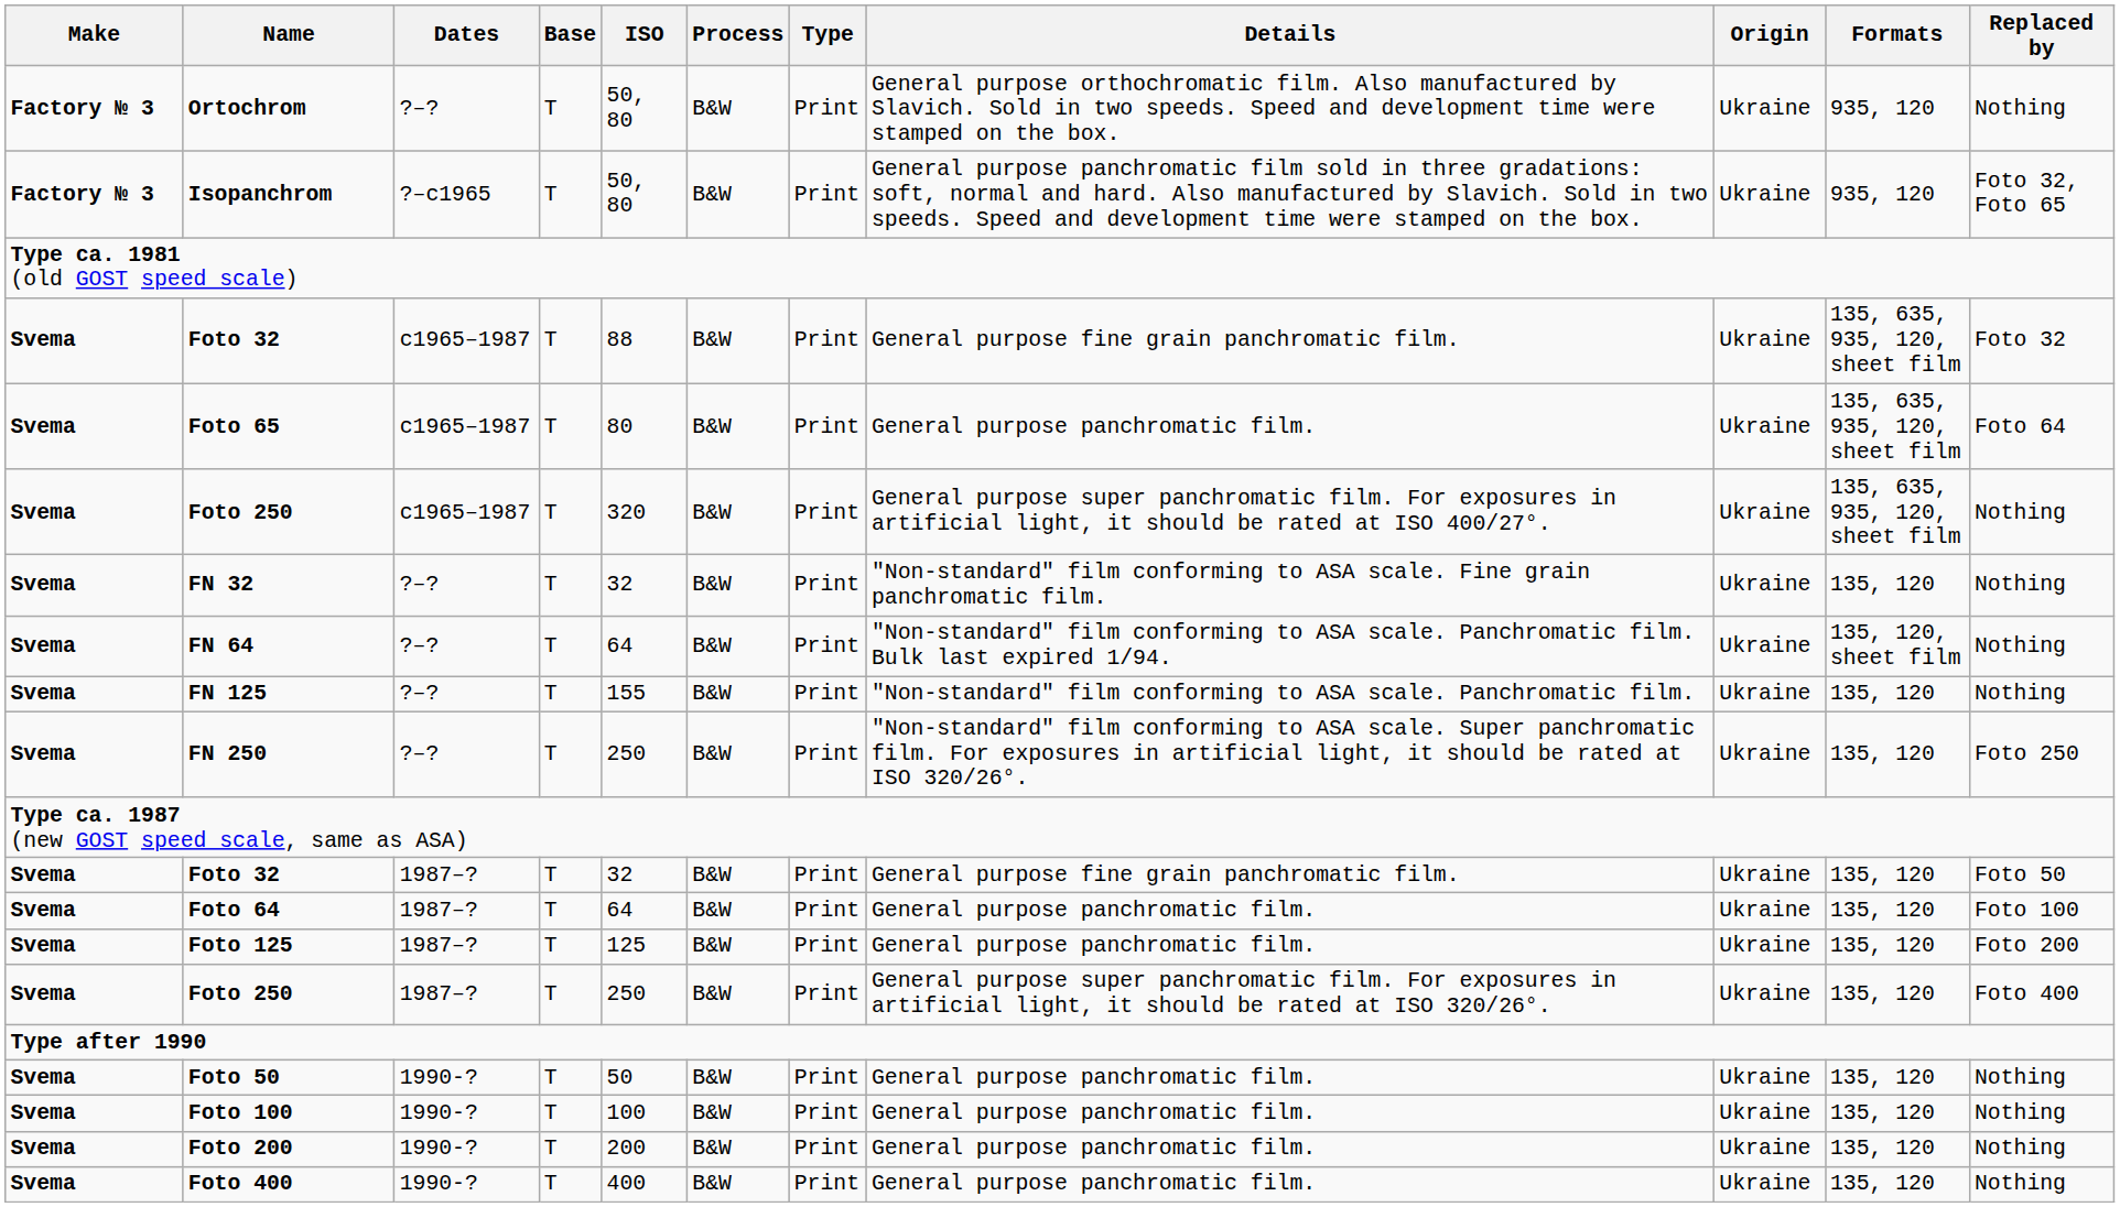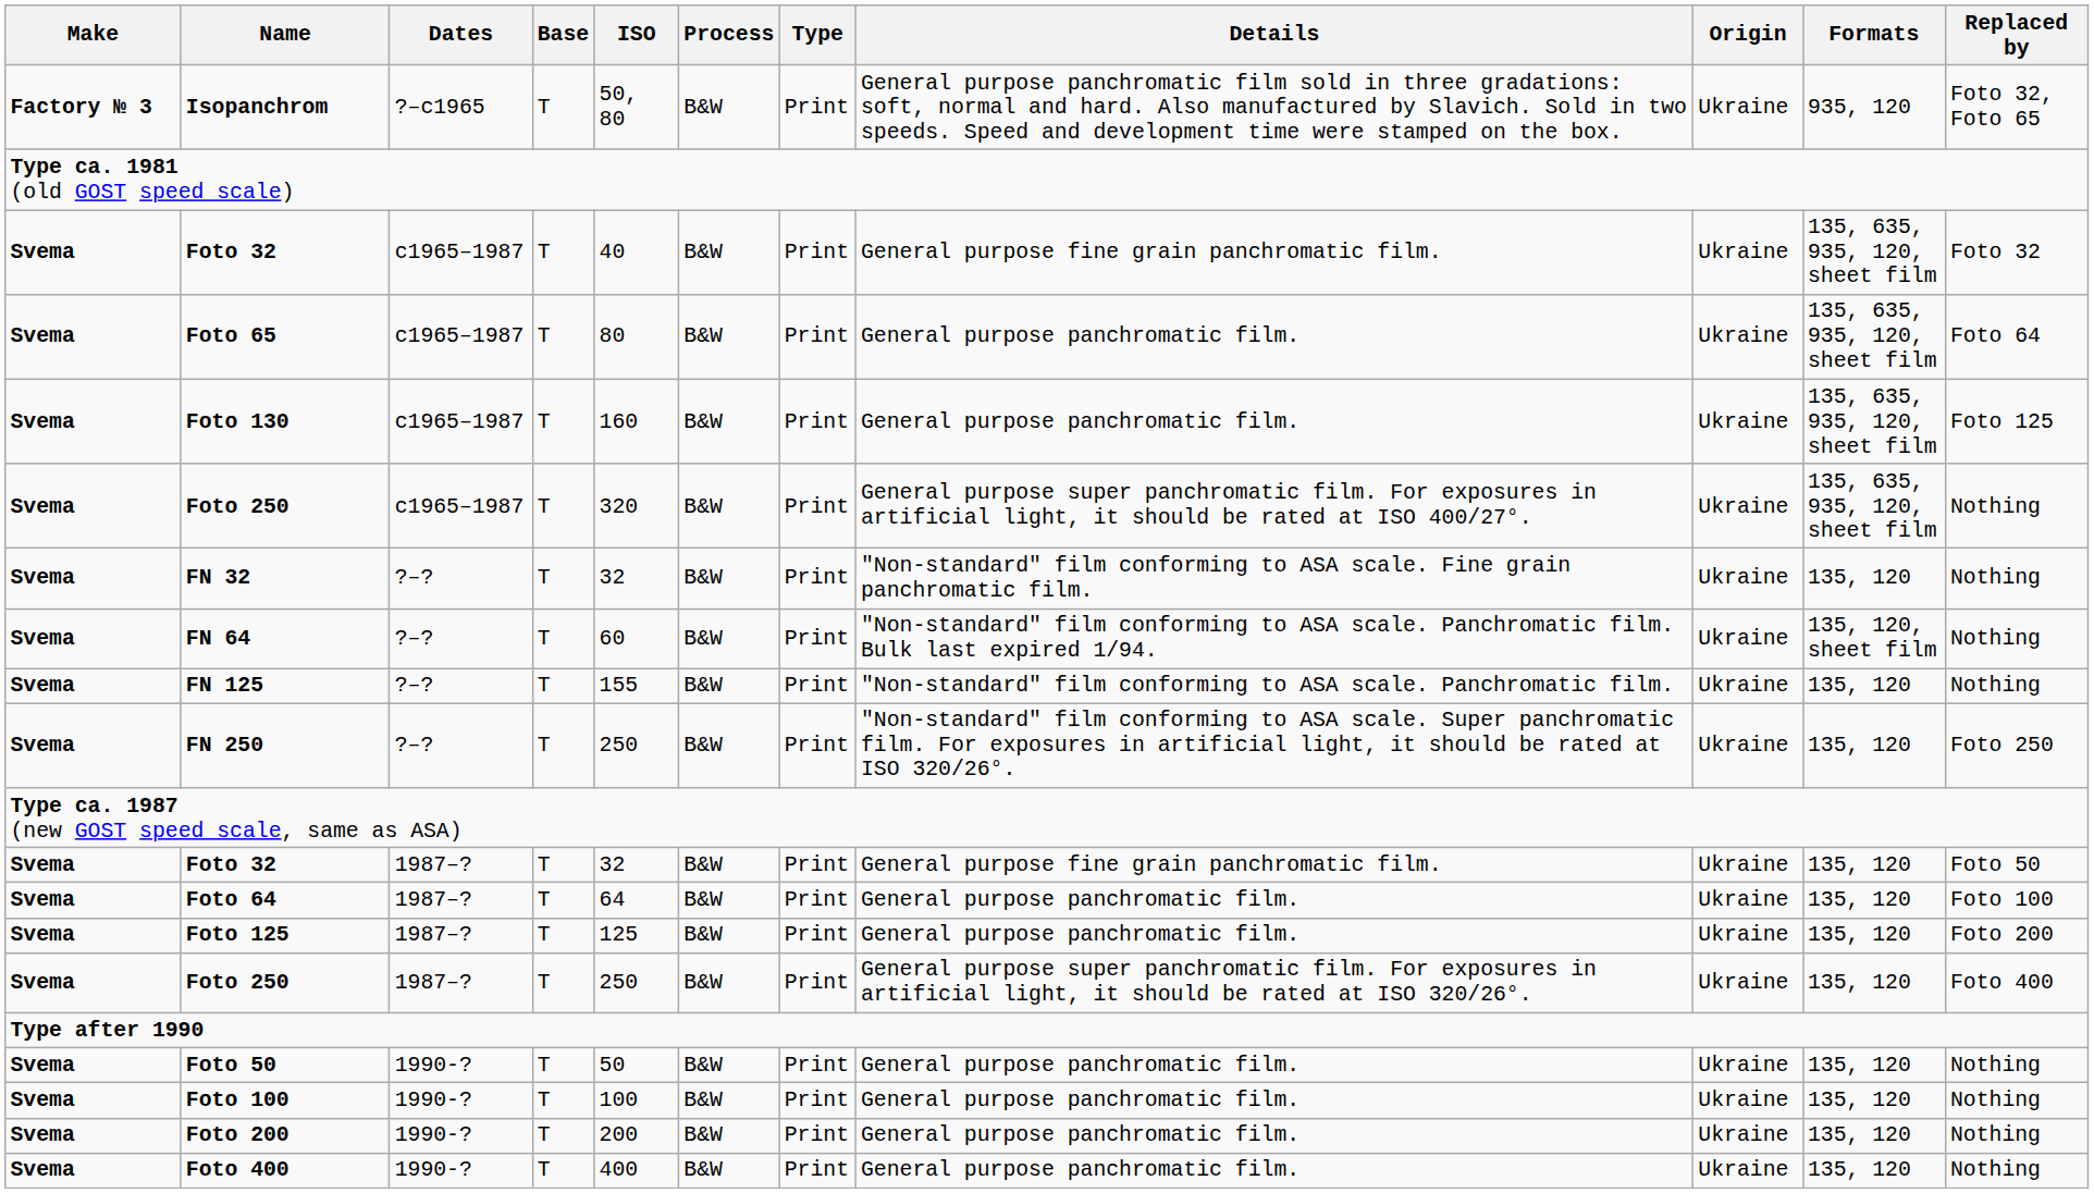 <table class="wikitable">
 <tr>
 <th scope="col" style="width: 100px;">Make</th>
 <th scope="col" style="width: 120px;">Name</th>
 <th scope="col" style="width: 80px;">Dates</th>
 <th scope="col" style="width: 30px;">Base</th>
 <th scope="col" style="width: 45px;">ISO</th>
 <th scope="col" style="width: 40px;">Process</th>
 <th scope="col" style="width: 40px;">Type</th>
 <th scope="col" style="width: 500px;">Details</th>
 <th scope="col" style="width: 60px;">Origin</th>
 <th scope="col" style="width: 80px;">Formats</th>
 <th scope="col" style="width: 80px;">Replaced by</th>
-</tr>
-<tr>
-<td><strong>Factory № 3</strong></td>
-<td><strong>Ortochrom</strong></td>
-<td>?–?</td>
-<td>T</td>
-<td>50, 80</td>
-<td>B&W</td>
-<td>Print</td>
-<td>General purpose orthochromatic film. Also manufactured by Slavich. Sold in two speeds. Speed and development time were stamped on the box.</td>
-<td>Ukraine</td>
-<td>935, 120</td>
-<td>Nothing</td>
 </tr>
 <tr>
 <td><strong>Factory № 3</strong></td>
 <td><strong>Isopanchrom</strong></td>
 <td>?–c1965</td>
 <td>T</td>
 <td>50, 80</td>
 <td>B&W</td>
 <td>Print</td>
 <td>General purpose panchromatic film sold in three gradations: soft, normal and hard. Also manufactured by Slavich. Sold in two speeds. Speed and development time were stamped on the box.</td>
 <td>Ukraine</td>
 <td>935, 120</td>
 <td>Foto 32, Foto 65</td>
 </tr>
 <tr>
 <td colspan="11"><strong>Type ca. 1981</strong><br>(old <a href='#'>GOST</a> <a href='#'>speed scale</a>)</td>
 </tr>
 <tr>
 <td><strong>Svema</strong></td>
 <td><strong>Foto 32</strong></td>
 <td>c1965–1987</td>
 <td>T</td>
-<td>88</td>
+<td>40</td>
 <td>B&W</td>
 <td>Print</td>
 <td>General purpose fine grain panchromatic film.</td>
 <td>Ukraine</td>
 <td>135, 635, 935, 120, sheet film</td>
 <td>Foto 32</td>
 </tr>
 <tr>
 <td><strong>Svema</strong></td>
 <td><strong>Foto 65</strong></td>
 <td>c1965–1987</td>
 <td>T</td>
 <td>80</td>
 <td>B&W</td>
 <td>Print</td>
 <td>General purpose panchromatic film.</td>
 <td>Ukraine</td>
 <td>135, 635, 935, 120, sheet film</td>
 <td>Foto 64</td>
+</tr>
+<tr>
+<td><strong>Svema</strong></td>
+<td><strong>Foto 130</strong></td>
+<td>c1965–1987</td>
+<td>T</td>
+<td>160</td>
+<td>B&W</td>
+<td>Print</td>
+<td>General purpose panchromatic film.</td>
+<td>Ukraine</td>
+<td>135, 635, 935, 120, sheet film</td>
+<td>Foto 125</td>
 </tr>
 <tr>
 <td><strong>Svema</strong></td>
 <td><strong>Foto 250</strong></td>
 <td>c1965–1987</td>
 <td>T</td>
 <td>320</td>
 <td>B&W</td>
 <td>Print</td>
 <td>General purpose super panchromatic film. For exposures in artificial light, it should be rated at ISO 400/27°.</td>
 <td>Ukraine</td>
 <td>135, 635, 935, 120, sheet film</td>
 <td>Nothing</td>
 </tr>
 <tr>
 <td><strong>Svema</strong></td>
 <td><strong>FN 32</strong></td>
 <td>?–?</td>
 <td>T</td>
 <td>32</td>
 <td>B&W</td>
 <td>Print</td>
 <td>"Non-standard" film conforming to ASA scale. Fine grain panchromatic film.</td>
 <td>Ukraine</td>
 <td>135, 120</td>
 <td>Nothing</td>
 </tr>
 <tr>
 <td><strong>Svema</strong></td>
 <td><strong>FN 64</strong></td>
 <td>?–?</td>
 <td>T</td>
-<td>64</td>
+<td>60</td>
 <td>B&W</td>
 <td>Print</td>
 <td>"Non-standard" film conforming to ASA scale. Panchromatic film. Bulk last expired 1/94.</td>
 <td>Ukraine</td>
 <td>135, 120, sheet film</td>
 <td>Nothing</td>
 </tr>
 <tr>
 <td><strong>Svema</strong></td>
 <td><strong>FN 125</strong></td>
 <td>?–?</td>
 <td>T</td>
 <td>155</td>
 <td>B&W</td>
 <td>Print</td>
 <td>"Non-standard" film conforming to ASA scale. Panchromatic film.</td>
 <td>Ukraine</td>
 <td>135, 120</td>
 <td>Nothing</td>
 </tr>
 <tr>
 <td><strong>Svema</strong></td>
 <td><strong>FN 250</strong></td>
 <td>?–?</td>
 <td>T</td>
 <td>250</td>
 <td>B&W</td>
 <td>Print</td>
 <td>"Non-standard" film conforming to ASA scale. Super panchromatic film. For exposures in artificial light, it should be rated at ISO 320/26°.</td>
 <td>Ukraine</td>
 <td>135, 120</td>
 <td>Foto 250</td>
 </tr>
 <tr>
 <td colspan="11"><strong>Type ca. 1987</strong><br>(new <a href='#'>GOST</a> <a href='#'>speed scale</a>, same as ASA)</td>
 </tr>
 <tr>
 <td><strong>Svema</strong></td>
 <td><strong>Foto 32</strong></td>
 <td>1987–?</td>
 <td>T</td>
 <td>32</td>
 <td>B&W</td>
 <td>Print</td>
 <td>General purpose fine grain panchromatic film.</td>
 <td>Ukraine</td>
 <td>135, 120</td>
 <td>Foto 50</td>
 </tr>
 <tr>
 <td><strong>Svema</strong></td>
 <td><strong>Foto 64</strong></td>
 <td>1987–?</td>
 <td>T</td>
 <td>64</td>
 <td>B&W</td>
 <td>Print</td>
 <td>General purpose panchromatic film.</td>
 <td>Ukraine</td>
 <td>135, 120</td>
 <td>Foto 100</td>
 </tr>
 <tr>
 <td><strong>Svema</strong></td>
 <td><strong>Foto 125</strong></td>
 <td>1987–?</td>
 <td>T</td>
 <td>125</td>
 <td>B&W</td>
 <td>Print</td>
 <td>General purpose panchromatic film.</td>
 <td>Ukraine</td>
 <td>135, 120</td>
 <td>Foto 200</td>
 </tr>
 <tr>
 <td><strong>Svema</strong></td>
 <td><strong>Foto 250</strong></td>
 <td>1987–?</td>
 <td>T</td>
 <td>250</td>
 <td>B&W</td>
 <td>Print</td>
 <td>General purpose super panchromatic film. For exposures in artificial light, it should be rated at ISO 320/26°.</td>
 <td>Ukraine</td>
 <td>135, 120</td>
 <td>Foto 400</td>
 </tr>
 <tr>
 <td colspan="11"><strong>Type after 1990</strong></td>
 </tr>
 <tr>
 <td><strong>Svema</strong></td>
 <td><strong>Foto 50</strong></td>
 <td>1990-?</td>
 <td>T</td>
 <td>50</td>
 <td>B&W</td>
 <td>Print</td>
 <td>General purpose panchromatic film.</td>
 <td>Ukraine</td>
 <td>135, 120</td>
 <td>Nothing</td>
 </tr>
 <tr>
 <td><strong>Svema</strong></td>
 <td><strong>Foto 100</strong></td>
 <td>1990-?</td>
 <td>T</td>
 <td>100</td>
 <td>B&W</td>
 <td>Print</td>
 <td>General purpose panchromatic film.</td>
 <td>Ukraine</td>
 <td>135, 120</td>
 <td>Nothing</td>
 </tr>
 <tr>
 <td><strong>Svema</strong></td>
 <td><strong>Foto 200</strong></td>
 <td>1990-?</td>
 <td>T</td>
 <td>200</td>
 <td>B&W</td>
 <td>Print</td>
 <td>General purpose panchromatic film.</td>
 <td>Ukraine</td>
 <td>135, 120</td>
 <td>Nothing</td>
 </tr>
 <tr>
 <td><strong>Svema</strong></td>
 <td><strong>Foto 400</strong></td>
 <td>1990-?</td>
 <td>T</td>
 <td>400</td>
 <td>B&W</td>
 <td>Print</td>
 <td>General purpose panchromatic film.</td>
 <td>Ukraine</td>
 <td>135, 120</td>
 <td>Nothing</td>
 </tr>
 </table>
